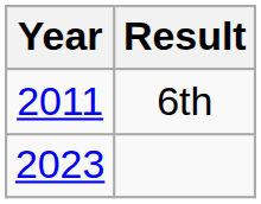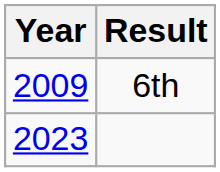 <table class="wikitable" style="text-align:center">
 <tr>
 <th>Year</th>
 <th>Result</th>
 </tr>
 <tr>
-<td><a href='#'>2011</a></td>
+<td><a href='#'>2009</a></td>
 <td>6th</td>
 </tr>
 <tr>
 <td><a href='#'>2023</a></td>
 <td></td>
 </tr>
 </table>
